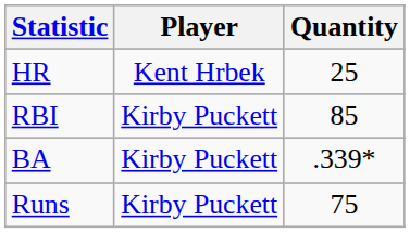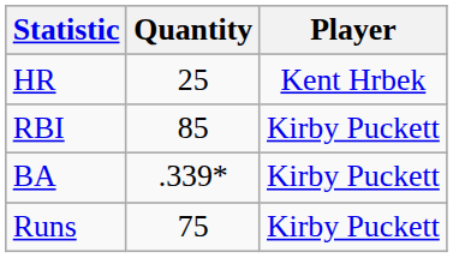 <table class="wikitable" style="text-align: center;">
 <tr>
 <th><a href='#'>Statistic</a></th>
+<th>Quantity</th>
 <th>Player</th>
-<th>Quantity</th>
 </tr>
 <tr>
 <td align="left"><a href='#'>HR</a></td>
+<td>25</td>
 <td><a href='#'>Kent Hrbek</a></td>
-<td>25</td>
 </tr>
 <tr>
 <td align="left"><a href='#'>RBI</a></td>
+<td>85</td>
 <td><a href='#'>Kirby Puckett</a></td>
-<td>85</td>
 </tr>
 <tr>
 <td align="left"><a href='#'>BA</a></td>
+<td>.339*</td>
 <td><a href='#'>Kirby Puckett</a></td>
-<td>.339*</td>
 </tr>
 <tr>
 <td align="left"><a href='#'>Runs</a></td>
+<td>75</td>
 <td><a href='#'>Kirby Puckett</a></td>
-<td>75</td>
 </tr>
 </table>
